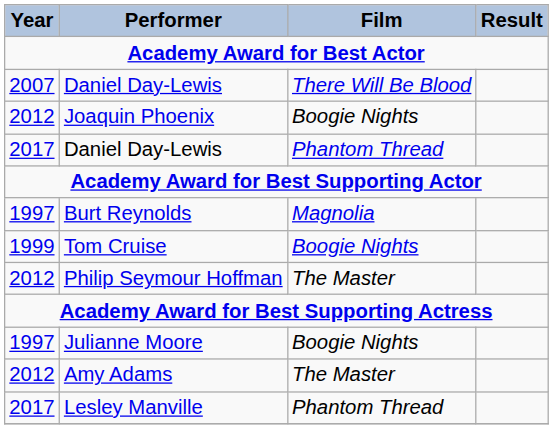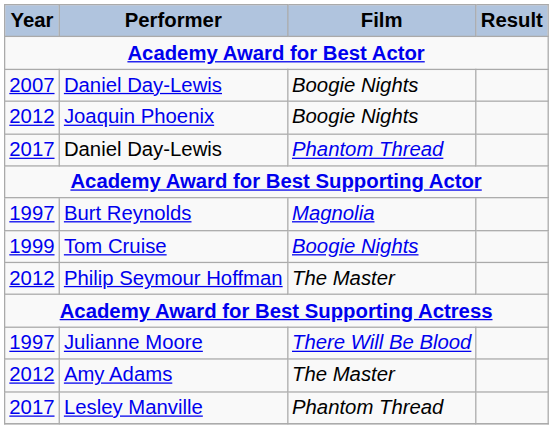 <table class="wikitable">
 <tr style="text-align:center;">
 <th style="background:#B0C4DE;">Year</th>
 <th style="background:#B0C4DE;">Performer</th>
 <th style="background:#B0C4DE;">Film</th>
 <th style="background:#B0C4DE;">Result</th>
 </tr>
 <tr>
 <td colspan="4" style="text-align:center;"><strong><a href='#'>Academy Award for Best Actor</a></strong></td>
 </tr>
 <tr>
 <td><a href='#'>2007</a></td>
 <td><a href='#'>Daniel Day-Lewis</a></td>
-<td><em><a href='#'>There Will Be Blood</a></em></td>
+<td><em>Boogie Nights</em></td>
 <td></td>
 </tr>
 <tr>
 <td><a href='#'>2012</a></td>
 <td><a href='#'>Joaquin Phoenix</a></td>
 <td><em>Boogie Nights</em></td>
 <td></td>
 </tr>
 <tr>
 <td><a href='#'>2017</a></td>
 <td>Daniel Day-Lewis</td>
 <td><em><a href='#'>Phantom Thread</a></em></td>
 <td></td>
 </tr>
 <tr>
 <td colspan="8" style="text-align:center;"><strong><a href='#'>Academy Award for Best Supporting Actor</a></strong></td>
 </tr>
 <tr>
 <td><a href='#'>1997</a></td>
 <td><a href='#'>Burt Reynolds</a></td>
 <td><em><a href='#'>Magnolia</a></em></td>
 <td></td>
 </tr>
 <tr>
 <td><a href='#'>1999</a></td>
 <td><a href='#'>Tom Cruise</a></td>
 <td><em><a href='#'>Boogie Nights</a></em></td>
 <td></td>
 </tr>
 <tr>
 <td><a href='#'>2012</a></td>
 <td><a href='#'>Philip Seymour Hoffman</a></td>
 <td><em>The Master</em></td>
 <td></td>
 </tr>
 <tr>
 <td colspan="8" style="text-align:center;"><strong><a href='#'>Academy Award for Best Supporting Actress</a></strong></td>
 </tr>
 <tr>
 <td><a href='#'>1997</a></td>
 <td><a href='#'>Julianne Moore</a></td>
-<td><em>Boogie Nights</em></td>
+<td><em><a href='#'>There Will Be Blood</a></em></td>
 <td></td>
 </tr>
 <tr>
 <td><a href='#'>2012</a></td>
 <td><a href='#'>Amy Adams</a></td>
 <td><em>The Master</em></td>
 <td></td>
 </tr>
 <tr>
 <td><a href='#'>2017</a></td>
 <td><a href='#'>Lesley Manville</a></td>
 <td><em>Phantom Thread</em></td>
 <td></td>
 </tr>
 <tr>
 </tr>
 </table>
